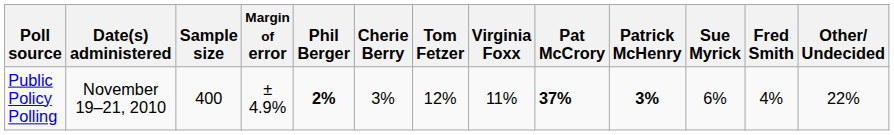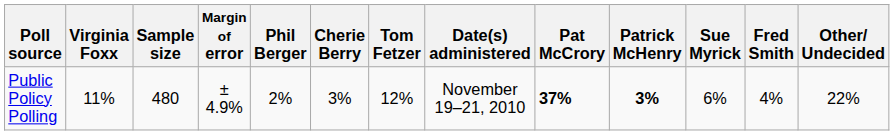 <table class="wikitable">
 <tr valign= bottom>
 <th>Poll source</th>
-<th style="width:150px;">Date(s)<br>administered</th>
+<th style="width:55px;">Virginia<br>Foxx</th>
 <th class=small>Sample<br>size</th>
 <th><small>Margin of</small><br>error</th>
 <th style="width:55px;">Phil<br>Berger</th>
 <th style="width:55px;">Cherie<br>Berry</th>
 <th style="width:55px;">Tom<br>Fetzer</th>
-<th style="width:55px;">Virginia<br>Foxx</th>
+<th style="width:150px;">Date(s)<br>administered</th>
 <th style="width:55px;">Pat<br>McCrory</th>
 <th style="width:55px;">Patrick<br>McHenry</th>
 <th style="width:55px;">Sue<br>Myrick</th>
 <th style="width:55px;">Fred<br>Smith</th>
 <th style="width:55px;">Other/<br>Undecided</th>
 </tr>
 <tr>
 <td><a href='#'>Public Policy Polling</a></td>
-<td align=center>November 19–21, 2010</td>
-<td align=center>400</td>
+<td align=center>11%</td>
+<td align=center>480</td>
 <td align=center>± 4.9%</td>
-<td align=center><strong>2%</strong></td>
+<td align=center>2%</td>
 <td align=center>3%</td>
 <td align=center>12%</td>
-<td align=center>11%</td>
+<td align=center>November 19–21, 2010</td>
 <td><strong>37%</strong></td>
 <td align=center><strong>3%</strong></td>
 <td align=center>6%</td>
 <td align=center>4%</td>
 <td align=center>22%</td>
 </tr>
 </table>
